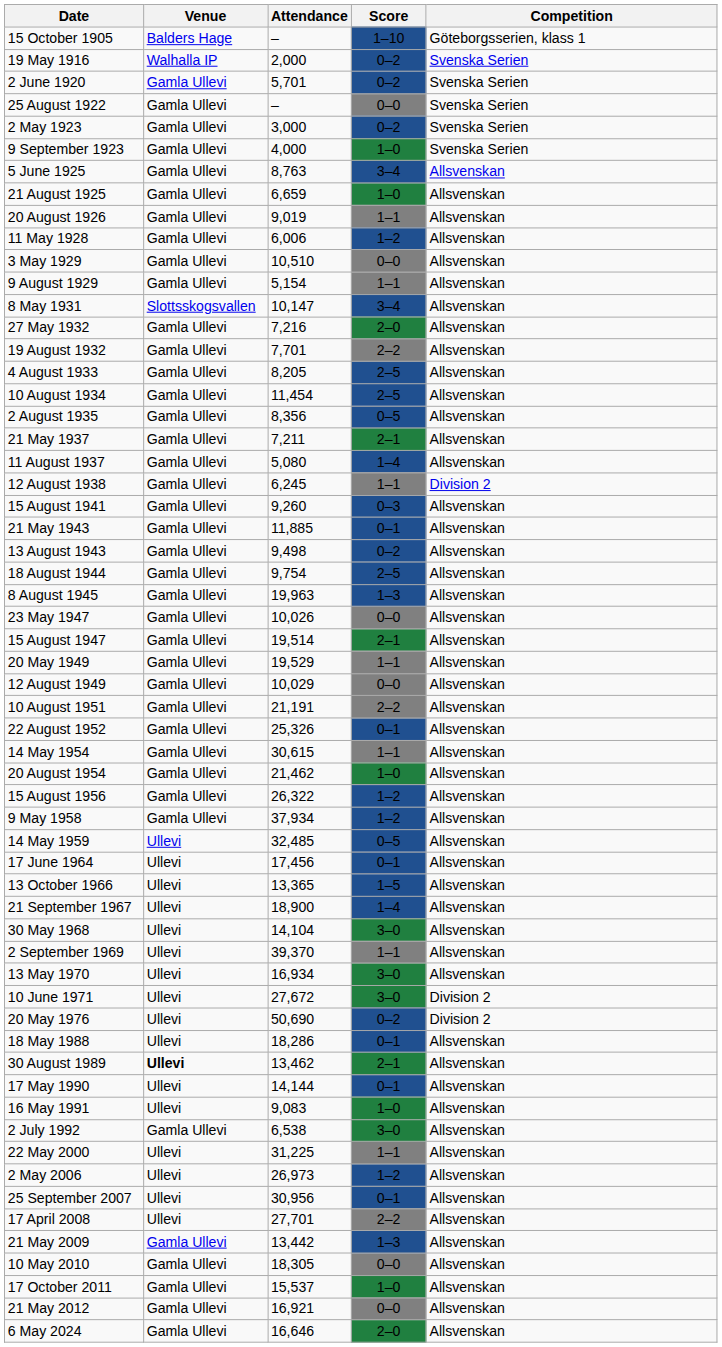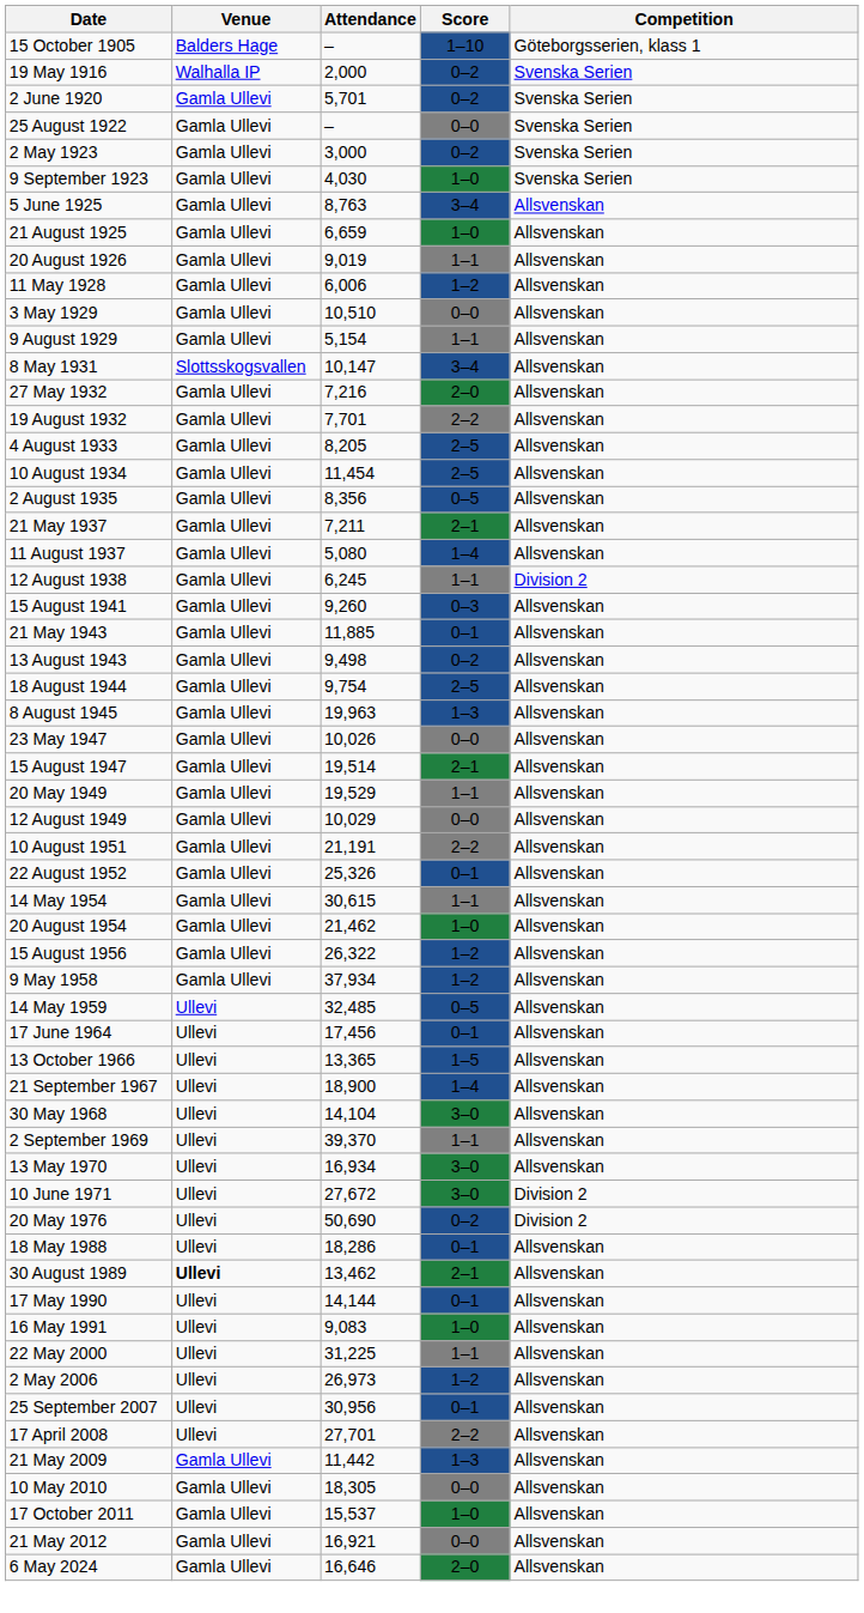 <table class="wikitable" style="font-size:90%">
 <tr>
 <th width="135">Date</th>
 <th width="120">Venue</th>
 <th width="75">Attendance</th>
 <th width="70">Score</th>
 <th width="290">Competition</th>
 </tr>
 <tr>
 <td>15 October 1905</td>
 <td><a href='#'>Balders Hage</a></td>
 <td>–</td>
 <td bgcolor=#205090 align="center"><span>1–10</span></td>
 <td>Göteborgsserien, klass 1</td>
 </tr>
 <tr>
 <td>19 May 1916</td>
 <td><a href='#'>Walhalla IP</a></td>
 <td>2,000</td>
 <td bgcolor=#205090 align="center"><span>0–2</span></td>
 <td><a href='#'>Svenska Serien</a></td>
 </tr>
 <tr>
 <td>2 June 1920</td>
 <td><a href='#'>Gamla Ullevi</a></td>
 <td>5,701</td>
 <td bgcolor=#205090 align="center"><span>0–2</span></td>
 <td>Svenska Serien</td>
 </tr>
 <tr>
 <td>25 August 1922</td>
 <td>Gamla Ullevi</td>
 <td>–</td>
 <td bgcolor=#808080 align="center"><span>0–0</span></td>
 <td>Svenska Serien</td>
 </tr>
 <tr>
 <td>2 May 1923</td>
 <td>Gamla Ullevi</td>
 <td>3,000</td>
 <td bgcolor=#205090 align="center"><span>0–2</span></td>
 <td>Svenska Serien</td>
 </tr>
 <tr>
 <td>9 September 1923</td>
 <td>Gamla Ullevi</td>
-<td>4,000</td>
+<td>4,030</td>
 <td bgcolor=#208040 align="center"><span>1–0</span></td>
 <td>Svenska Serien</td>
 </tr>
 <tr>
 <td>5 June 1925</td>
 <td>Gamla Ullevi</td>
 <td>8,763</td>
 <td bgcolor=#205090 align="center"><span>3–4</span></td>
 <td><a href='#'>Allsvenskan</a></td>
 </tr>
 <tr>
 <td>21 August 1925</td>
 <td>Gamla Ullevi</td>
 <td>6,659</td>
 <td bgcolor=#208040 align="center"><span>1–0</span></td>
 <td>Allsvenskan</td>
 </tr>
 <tr>
 <td>20 August 1926</td>
 <td>Gamla Ullevi</td>
 <td>9,019</td>
 <td bgcolor=#808080 align="center"><span>1–1</span></td>
 <td>Allsvenskan</td>
 </tr>
 <tr>
 <td>11 May 1928</td>
 <td>Gamla Ullevi</td>
 <td>6,006</td>
 <td bgcolor=#205090 align="center"><span>1–2</span></td>
 <td>Allsvenskan</td>
 </tr>
 <tr>
 <td>3 May 1929</td>
 <td>Gamla Ullevi</td>
 <td>10,510</td>
 <td bgcolor=#808080 align="center"><span>0–0</span></td>
 <td>Allsvenskan</td>
 </tr>
 <tr>
 <td>9 August 1929</td>
 <td>Gamla Ullevi</td>
 <td>5,154</td>
 <td bgcolor=#808080 align="center"><span>1–1</span></td>
 <td>Allsvenskan</td>
 </tr>
 <tr>
 <td>8 May 1931</td>
 <td><a href='#'>Slottsskogsvallen</a></td>
 <td>10,147</td>
 <td bgcolor=#205090 align="center"><span>3–4</span></td>
 <td>Allsvenskan</td>
 </tr>
 <tr>
 <td>27 May 1932</td>
 <td>Gamla Ullevi</td>
 <td>7,216</td>
 <td bgcolor=#208040 align="center"><span>2–0</span></td>
 <td>Allsvenskan</td>
 </tr>
 <tr>
 <td>19 August 1932</td>
 <td>Gamla Ullevi</td>
 <td>7,701</td>
 <td bgcolor=#808080 align="center"><span>2–2</span></td>
 <td>Allsvenskan</td>
 </tr>
 <tr>
 <td>4 August 1933</td>
 <td>Gamla Ullevi</td>
 <td>8,205</td>
 <td bgcolor=#205090 align="center"><span>2–5</span></td>
 <td>Allsvenskan</td>
 </tr>
 <tr>
 <td>10 August 1934</td>
 <td>Gamla Ullevi</td>
 <td>11,454</td>
 <td bgcolor=#205090 align="center"><span>2–5</span></td>
 <td>Allsvenskan</td>
 </tr>
 <tr>
 <td>2 August 1935</td>
 <td>Gamla Ullevi</td>
 <td>8,356</td>
 <td bgcolor=#205090 align="center"><span>0–5</span></td>
 <td>Allsvenskan</td>
 </tr>
 <tr>
 <td>21 May 1937</td>
 <td>Gamla Ullevi</td>
 <td>7,211</td>
 <td bgcolor=#208040 align="center"><span>2–1</span></td>
 <td>Allsvenskan</td>
 </tr>
 <tr>
 <td>11 August 1937</td>
 <td>Gamla Ullevi</td>
 <td>5,080</td>
 <td bgcolor=#205090 align="center"><span>1–4</span></td>
 <td>Allsvenskan</td>
 </tr>
 <tr>
 <td>12 August 1938</td>
 <td>Gamla Ullevi</td>
 <td>6,245</td>
 <td bgcolor=#808080 align="center"><span>1–1</span></td>
 <td><a href='#'>Division 2</a></td>
 </tr>
 <tr>
 <td>15 August 1941</td>
 <td>Gamla Ullevi</td>
 <td>9,260</td>
 <td bgcolor=#205090 align="center"><span>0–3</span></td>
 <td>Allsvenskan</td>
 </tr>
 <tr>
 <td>21 May 1943</td>
 <td>Gamla Ullevi</td>
 <td>11,885</td>
 <td bgcolor=#205090 align="center"><span>0–1</span></td>
 <td>Allsvenskan</td>
 </tr>
 <tr>
 <td>13 August 1943</td>
 <td>Gamla Ullevi</td>
 <td>9,498</td>
 <td bgcolor=#205090 align="center"><span>0–2</span></td>
 <td>Allsvenskan</td>
 </tr>
 <tr>
 <td>18 August 1944</td>
 <td>Gamla Ullevi</td>
 <td>9,754</td>
 <td bgcolor=#205090 align="center"><span>2–5</span></td>
 <td>Allsvenskan</td>
 </tr>
 <tr>
 <td>8 August 1945</td>
 <td>Gamla Ullevi</td>
 <td>19,963</td>
 <td bgcolor=#205090 align="center"><span>1–3</span></td>
 <td>Allsvenskan</td>
 </tr>
 <tr>
 <td>23 May 1947</td>
 <td>Gamla Ullevi</td>
 <td>10,026</td>
 <td bgcolor=#808080 align="center"><span>0–0</span></td>
 <td>Allsvenskan</td>
 </tr>
 <tr>
 <td>15 August 1947</td>
 <td>Gamla Ullevi</td>
 <td>19,514</td>
 <td bgcolor=#208040 align="center"><span>2–1</span></td>
 <td>Allsvenskan</td>
 </tr>
 <tr>
 <td>20 May 1949</td>
 <td>Gamla Ullevi</td>
 <td>19,529</td>
 <td bgcolor=#808080 align="center"><span>1–1</span></td>
 <td>Allsvenskan</td>
 </tr>
 <tr>
 <td>12 August 1949</td>
 <td>Gamla Ullevi</td>
 <td>10,029</td>
 <td bgcolor=#808080 align="center"><span>0–0</span></td>
 <td>Allsvenskan</td>
 </tr>
 <tr>
 <td>10 August 1951</td>
 <td>Gamla Ullevi</td>
 <td>21,191</td>
 <td bgcolor=#808080 align="center"><span>2–2</span></td>
 <td>Allsvenskan</td>
 </tr>
 <tr>
 <td>22 August 1952</td>
 <td>Gamla Ullevi</td>
 <td>25,326</td>
 <td bgcolor=#205090 align="center"><span>0–1</span></td>
 <td>Allsvenskan</td>
 </tr>
 <tr>
 <td>14 May 1954</td>
 <td>Gamla Ullevi</td>
 <td>30,615</td>
 <td bgcolor=#808080 align="center"><span>1–1</span></td>
 <td>Allsvenskan</td>
 </tr>
 <tr>
 <td>20 August 1954</td>
 <td>Gamla Ullevi</td>
 <td>21,462</td>
 <td bgcolor=#208040 align="center"><span>1–0</span></td>
 <td>Allsvenskan</td>
 </tr>
 <tr>
 <td>15 August 1956</td>
 <td>Gamla Ullevi</td>
 <td>26,322</td>
 <td bgcolor=#205090 align="center"><span>1–2</span></td>
 <td>Allsvenskan</td>
 </tr>
 <tr>
 <td>9 May 1958</td>
 <td>Gamla Ullevi</td>
 <td>37,934</td>
 <td bgcolor=#205090 align="center"><span>1–2</span></td>
 <td>Allsvenskan</td>
 </tr>
 <tr>
 <td>14 May 1959</td>
 <td><a href='#'>Ullevi</a></td>
 <td>32,485</td>
 <td bgcolor=#205090 align="center"><span>0–5</span></td>
 <td>Allsvenskan</td>
 </tr>
 <tr>
 <td>17 June 1964</td>
 <td>Ullevi</td>
 <td>17,456</td>
 <td bgcolor=#205090 align="center"><span>0–1</span></td>
 <td>Allsvenskan</td>
 </tr>
 <tr>
 <td>13 October 1966</td>
 <td>Ullevi</td>
 <td>13,365</td>
 <td bgcolor=#205090 align="center"><span>1–5</span></td>
 <td>Allsvenskan</td>
 </tr>
 <tr>
 <td>21 September 1967</td>
 <td>Ullevi</td>
 <td>18,900</td>
 <td bgcolor=#205090 align="center"><span>1–4</span></td>
 <td>Allsvenskan</td>
 </tr>
 <tr>
 <td>30 May 1968</td>
 <td>Ullevi</td>
 <td>14,104</td>
 <td bgcolor=#208040 align="center"><span>3–0</span></td>
 <td>Allsvenskan</td>
 </tr>
 <tr>
 <td>2 September 1969</td>
 <td>Ullevi</td>
 <td>39,370</td>
 <td bgcolor=#808080 align="center"><span>1–1</span></td>
 <td>Allsvenskan</td>
 </tr>
 <tr>
 <td>13 May 1970</td>
 <td>Ullevi</td>
 <td>16,934</td>
 <td bgcolor=#208040 align="center"><span>3–0</span></td>
 <td>Allsvenskan</td>
 </tr>
 <tr>
 <td>10 June 1971</td>
 <td>Ullevi</td>
 <td>27,672</td>
 <td bgcolor=#208040 align="center"><span>3–0</span></td>
 <td>Division 2</td>
 </tr>
 <tr>
 <td>20 May 1976</td>
 <td>Ullevi</td>
 <td>50,690</td>
 <td bgcolor=#205090 align="center"><span>0–2</span></td>
 <td>Division 2</td>
 </tr>
 <tr>
 <td>18 May 1988</td>
 <td>Ullevi</td>
 <td>18,286</td>
 <td bgcolor=#205090 align="center"><span>0–1</span></td>
 <td>Allsvenskan</td>
 </tr>
 <tr>
 <td>30 August 1989</td>
 <td><strong>Ullevi</strong></td>
 <td>13,462</td>
 <td bgcolor=#208040 align="center"><span>2–1</span></td>
 <td>Allsvenskan</td>
 </tr>
 <tr>
 <td>17 May 1990</td>
 <td>Ullevi</td>
 <td>14,144</td>
 <td bgcolor=#205090 align="center"><span>0–1</span></td>
 <td>Allsvenskan</td>
 </tr>
 <tr>
 <td>16 May 1991</td>
 <td>Ullevi</td>
 <td>9,083</td>
 <td bgcolor=#208040 align="center"><span>1–0</span></td>
 <td>Allsvenskan</td>
 </tr>
 <tr>
-<td>2 July 1992</td>
-<td>Gamla Ullevi</td>
-<td>6,538</td>
-<td bgcolor=#208040 align="center"><span>3–0</span></td>
-<td>Allsvenskan</td>
-</tr>
-<tr>
 <td>22 May 2000</td>
 <td>Ullevi</td>
 <td>31,225</td>
 <td bgcolor=#808080 align="center"><span>1–1</span></td>
 <td>Allsvenskan</td>
 </tr>
 <tr>
 <td>2 May 2006</td>
 <td>Ullevi</td>
 <td>26,973</td>
 <td bgcolor=#205090 align="center"><span>1–2</span></td>
 <td>Allsvenskan</td>
 </tr>
 <tr>
 <td>25 September 2007</td>
 <td>Ullevi</td>
 <td>30,956</td>
 <td bgcolor=#205090 align="center"><span>0–1</span></td>
 <td>Allsvenskan</td>
 </tr>
 <tr>
 <td>17 April 2008</td>
 <td>Ullevi</td>
 <td>27,701</td>
 <td bgcolor=#808080 align="center"><span>2–2</span></td>
 <td>Allsvenskan</td>
 </tr>
 <tr>
 <td>21 May 2009</td>
 <td><a href='#'>Gamla Ullevi</a></td>
-<td>13,442</td>
+<td>11,442</td>
 <td bgcolor=#205090 align="center"><span>1–3</span></td>
 <td>Allsvenskan</td>
 </tr>
 <tr>
 <td>10 May 2010</td>
 <td>Gamla Ullevi</td>
 <td>18,305</td>
 <td bgcolor=#808080 align="center"><span>0–0</span></td>
 <td>Allsvenskan</td>
 </tr>
 <tr>
 <td>17 October 2011</td>
 <td>Gamla Ullevi</td>
 <td>15,537</td>
 <td bgcolor=#208040 align="center"><span>1–0</span></td>
 <td>Allsvenskan</td>
 </tr>
 <tr>
 <td>21 May 2012</td>
 <td>Gamla Ullevi</td>
 <td>16,921</td>
 <td bgcolor=#808080 align="center"><span>0–0</span></td>
 <td>Allsvenskan</td>
 </tr>
 <tr>
 <td>6 May 2024</td>
 <td>Gamla Ullevi</td>
 <td>16,646</td>
 <td bgcolor=#208040 align="center"><span>2–0</span></td>
 <td>Allsvenskan</td>
 </tr>
 </table>
